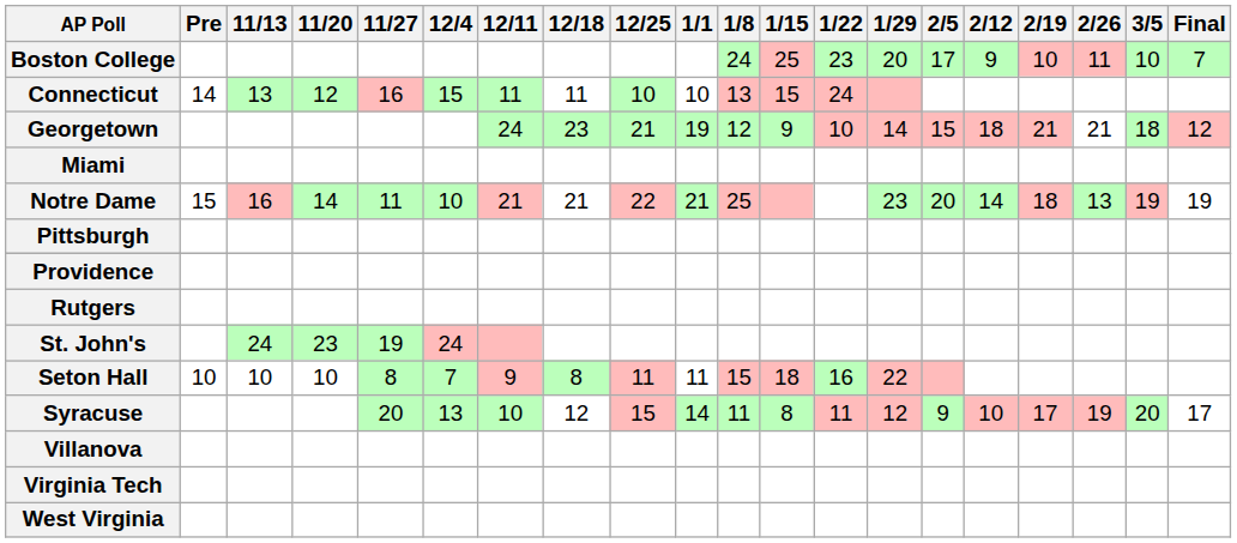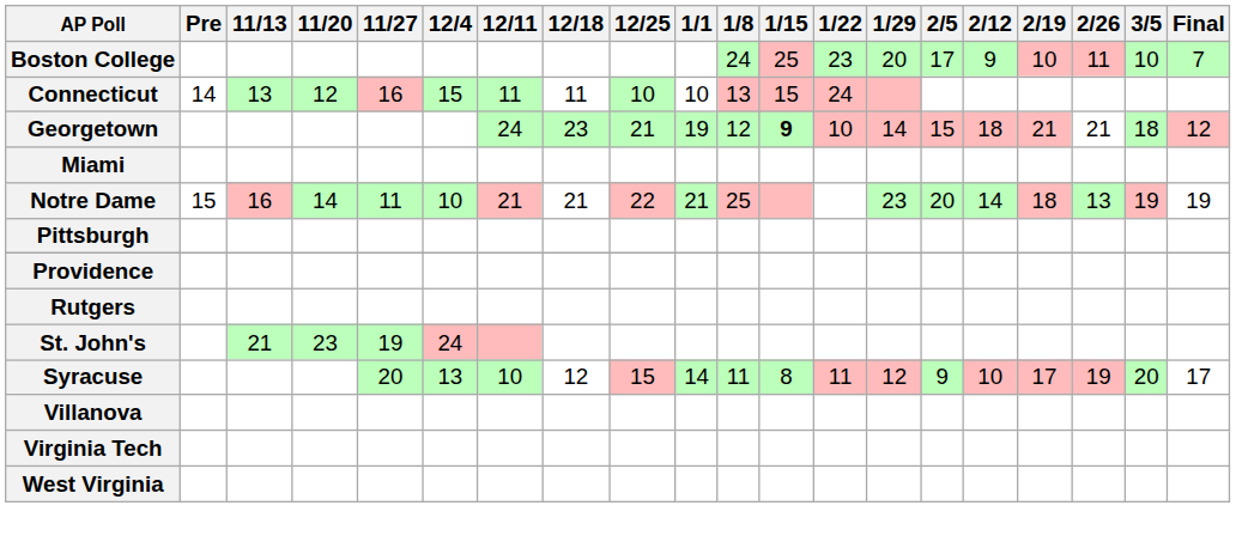 <table class="wikitable" style="white-space:nowrap;font-size:90%;">
 <tr>
 <th><small>AP Poll</small></th>
 <th>Pre</th>
 <th>11/13</th>
 <th>11/20</th>
 <th>11/27</th>
 <th>12/4</th>
 <th>12/11</th>
 <th>12/18</th>
 <th>12/25</th>
 <th>1/1</th>
 <th>1/8</th>
 <th>1/15</th>
 <th>1/22</th>
 <th>1/29</th>
 <th>2/5</th>
 <th>2/12</th>
 <th>2/19</th>
 <th>2/26</th>
 <th>3/5</th>
 <th>Final</th>
 </tr>
 <tr style="text-align:center;">
 <th style="text-align:left;">Boston College</th>
 <td style="background:#fff;"></td>
 <td style="background:#fff;"></td>
 <td style="background:#fff;"></td>
 <td style="background:#fff;"></td>
 <td style="background:#fff;"></td>
 <td style="background:#fff;"></td>
 <td style="background:#fff;"></td>
 <td style="background:#fff;"></td>
 <td style="background:#fff;"></td>
 <td style="background:#bfb;">24</td>
 <td style="background:#fbb;">25</td>
 <td style="background:#bfb;">23</td>
 <td style="background:#bfb;">20</td>
 <td style="background:#bfb;">17</td>
 <td style="background:#bfb;">9</td>
 <td style="background:#fbb;">10</td>
 <td style="background:#fbb;">11</td>
 <td style="background:#bfb;">10</td>
 <td style="background:#bfb;">7</td>
 </tr>
 <tr style="text-align:center;">
 <th>Connecticut</th>
 <td style="background:#fff;">14</td>
 <td style="background:#bfb;">13</td>
 <td style="background:#bfb;">12</td>
 <td style="background:#fbb;">16</td>
 <td style="background:#bfb;">15</td>
 <td style="background:#bfb;">11</td>
 <td style="background:#fff;">11</td>
 <td style="background:#bfb;">10</td>
 <td style="background:#fff;">10</td>
 <td style="background:#fbb;">13</td>
 <td style="background:#fbb;">15</td>
 <td style="background:#fbb;">24</td>
 <td style="background:#fbb;"></td>
 <td style="background:#fff;"></td>
 <td style="background:#fff;"></td>
 <td style="background:#fff;"></td>
 <td style="background:#fff;"></td>
 <td style="background:#fff;"></td>
 <td style="background:#fff;"></td>
 </tr>
 <tr style="text-align:center;">
 <th>Georgetown</th>
 <td style="background:#fff;"></td>
 <td style="background:#fff;"></td>
 <td style="background:#fff;"></td>
 <td style="background:#fff;"></td>
 <td style="background:#fff;"></td>
 <td style="background:#bfb;">24</td>
 <td style="background:#bfb;">23</td>
 <td style="background:#bfb;">21</td>
 <td style="background:#bfb;">19</td>
 <td style="background:#bfb;">12</td>
-<td style="background:#bfb;">9</td>
+<td style="background:#bfb;"><strong>9</strong></td>
 <td style="background:#fbb;">10</td>
 <td style="background:#fbb;">14</td>
 <td style="background:#fbb;">15</td>
 <td style="background:#fbb;">18</td>
 <td style="background:#fbb;">21</td>
 <td style="background:#fff;">21</td>
 <td style="background:#bfb;">18</td>
 <td style="background:#fbb;">12</td>
 </tr>
 <tr style="text-align:center;">
 <th>Miami</th>
 <td style="background:#fff;"></td>
 <td style="background:#fff;"></td>
 <td style="background:#fff;"></td>
 <td style="background:#fff;"></td>
 <td style="background:#fff;"></td>
 <td style="background:#fff;"></td>
 <td style="background:#fff;"></td>
 <td style="background:#fff;"></td>
 <td style="background:#fff;"></td>
 <td style="background:#fff;"></td>
 <td style="background:#fff;"></td>
 <td style="background:#fff;"></td>
 <td style="background:#fff;"></td>
 <td style="background:#fff;"></td>
 <td style="background:#fff;"></td>
 <td style="background:#fff;"></td>
 <td style="background:#fff;"></td>
 <td style="background:#fff;"></td>
 <td style="background:#fff;"></td>
 </tr>
 <tr style="text-align:center;">
 <th>Notre Dame</th>
 <td style="background:#fff;">15</td>
 <td style="background:#fbb;">16</td>
 <td style="background:#bfb;">14</td>
 <td style="background:#bfb;">11</td>
 <td style="background:#bfb;">10</td>
 <td style="background:#fbb;">21</td>
 <td style="background:#fff;">21</td>
 <td style="background:#fbb;">22</td>
 <td style="background:#bfb;">21</td>
 <td style="background:#fbb;">25</td>
 <td style="background:#fbb;"></td>
 <td style="background:#fff;"></td>
 <td style="background:#bfb;">23</td>
 <td style="background:#bfb;">20</td>
 <td style="background:#bfb;">14</td>
 <td style="background:#fbb;">18</td>
 <td style="background:#bfb;">13</td>
 <td style="background:#fbb;">19</td>
 <td style="background:#fff;">19</td>
 </tr>
 <tr style="text-align:center;">
 <th>Pittsburgh</th>
 <td style="background:#fff;"></td>
 <td style="background:#fff;"></td>
 <td style="background:#fff;"></td>
 <td style="background:#fff;"></td>
 <td style="background:#fff;"></td>
 <td style="background:#fff;"></td>
 <td style="background:#fff;"></td>
 <td style="background:#fff;"></td>
 <td style="background:#fff;"></td>
 <td style="background:#fff;"></td>
 <td style="background:#fff;"></td>
 <td style="background:#fff;"></td>
 <td style="background:#fff;"></td>
 <td style="background:#fff;"></td>
 <td style="background:#fff;"></td>
 <td style="background:#fff;"></td>
 <td style="background:#fff;"></td>
 <td style="background:#fff;"></td>
 <td style="background:#fff;"></td>
 </tr>
 <tr style="text-align:center;">
 </tr>
 <tr style="text-align:center;">
 <th>Providence</th>
 <td style="background:#fff;"></td>
 <td style="background:#fff;"></td>
 <td style="background:#fff;"></td>
 <td style="background:#fff;"></td>
 <td style="background:#fff;"></td>
 <td style="background:#fff;"></td>
 <td style="background:#fff;"></td>
 <td style="background:#fff;"></td>
 <td style="background:#fff;"></td>
 <td style="background:#fff;"></td>
 <td style="background:#fff;"></td>
 <td style="background:#fff;"></td>
 <td style="background:#fff;"></td>
 <td style="background:#fff;"></td>
 <td style="background:#fff;"></td>
 <td style="background:#fff;"></td>
 <td style="background:#fff;"></td>
 <td style="background:#fff;"></td>
 <td style="background:#fff;"></td>
 </tr>
 <tr style="text-align:center;">
 <th>Rutgers</th>
 <td style="background:#fff;"></td>
 <td style="background:#fff;"></td>
 <td style="background:#fff;"></td>
 <td style="background:#fff;"></td>
 <td style="background:#fff;"></td>
 <td style="background:#fff;"></td>
 <td style="background:#fff;"></td>
 <td style="background:#fff;"></td>
 <td style="background:#fff;"></td>
 <td style="background:#fff;"></td>
 <td style="background:#fff;"></td>
 <td style="background:#fff;"></td>
 <td style="background:#fff;"></td>
 <td style="background:#fff;"></td>
 <td style="background:#fff;"></td>
 <td style="background:#fff;"></td>
 <td style="background:#fff;"></td>
 <td style="background:#fff;"></td>
 <td style="background:#fff;"></td>
 </tr>
 <tr style="text-align:center;">
 <th>St. John's</th>
 <td style="background:#fff;"></td>
-<td style="background:#bfb;">24</td>
+<td style="background:#bfb;">21</td>
 <td style="background:#bfb;">23</td>
 <td style="background:#bfb;">19</td>
 <td style="background:#fbb;">24</td>
 <td style="background:#fbb;"></td>
 <td style="background:#fff;"></td>
 <td style="background:#fff;"></td>
 <td style="background:#fff;"></td>
 <td style="background:#fff;"></td>
 <td style="background:#fff;"></td>
 <td style="background:#fff;"></td>
 <td style="background:#fff;"></td>
 <td style="background:#fff;"></td>
-<td style="background:#fff;"></td>
-<td style="background:#fff;"></td>
-<td style="background:#fff;"></td>
-<td style="background:#fff;"></td>
-<td style="background:#fff;"></td>
-</tr>
-<tr style="text-align:center;">
-<th>Seton Hall</th>
-<td style="background:#fff;">10</td>
-<td style="background:#fff;">10</td>
-<td style="background:#fff;">10</td>
-<td style="background:#bfb;">8</td>
-<td style="background:#bfb;">7</td>
-<td style="background:#fbb;">9</td>
-<td style="background:#bfb;">8</td>
-<td style="background:#fbb;">11</td>
-<td style="background:#fff;">11</td>
-<td style="background:#fbb;">15</td>
-<td style="background:#fbb;">18</td>
-<td style="background:#bfb;">16</td>
-<td style="background:#fbb;">22</td>
-<td style="background:#fbb;"></td>
 <td style="background:#fff;"></td>
 <td style="background:#fff;"></td>
 <td style="background:#fff;"></td>
 <td style="background:#fff;"></td>
 <td style="background:#fff;"></td>
 </tr>
 <tr style="text-align:center;">
 <th>Syracuse</th>
 <td style="background:#fff;"></td>
 <td style="background:#fff;"></td>
 <td style="background:#fff;"></td>
 <td style="background:#bfb;">20</td>
 <td style="background:#bfb;">13</td>
 <td style="background:#bfb;">10</td>
 <td style="background:#fff;">12</td>
 <td style="background:#fbb;">15</td>
 <td style="background:#bfb;">14</td>
 <td style="background:#bfb;">11</td>
 <td style="background:#bfb;">8</td>
 <td style="background:#fbb;">11</td>
 <td style="background:#fbb;">12</td>
 <td style="background:#bfb;">9</td>
 <td style="background:#fbb;">10</td>
 <td style="background:#fbb;">17</td>
 <td style="background:#fbb;">19</td>
 <td style="background:#bfb;">20</td>
 <td style="background:#fff;">17</td>
 </tr>
 <tr style="text-align:center;">
 <th>Villanova</th>
 <td style="background:#fff;"></td>
 <td style="background:#fff;"></td>
 <td style="background:#fff;"></td>
 <td style="background:#fff;"></td>
 <td style="background:#fff;"></td>
 <td style="background:#fff;"></td>
 <td style="background:#fff;"></td>
 <td style="background:#fff;"></td>
 <td style="background:#fff;"></td>
 <td style="background:#fff;"></td>
 <td style="background:#fff;"></td>
 <td style="background:#fff;"></td>
 <td style="background:#fff;"></td>
 <td style="background:#fff;"></td>
 <td style="background:#fff;"></td>
 <td style="background:#fff;"></td>
 <td style="background:#fff;"></td>
 <td style="background:#fff;"></td>
 <td style="background:#fff;"></td>
 </tr>
 <tr style="text-align:center;">
 <th>Virginia Tech</th>
 <td style="background:#fff;"></td>
 <td style="background:#fff;"></td>
 <td style="background:#fff;"></td>
 <td style="background:#fff;"></td>
 <td style="background:#fff;"></td>
 <td style="background:#fff;"></td>
 <td style="background:#fff;"></td>
 <td style="background:#fff;"></td>
 <td style="background:#fff;"></td>
 <td style="background:#fff;"></td>
 <td style="background:#fff;"></td>
 <td style="background:#fff;"></td>
 <td style="background:#fff;"></td>
 <td style="background:#fff;"></td>
 <td style="background:#fff;"></td>
 <td style="background:#fff;"></td>
 <td style="background:#fff;"></td>
 <td style="background:#fff;"></td>
 <td style="background:#fff;"></td>
 </tr>
 <tr style="text-align:center;">
 <th>West Virginia</th>
 <td style="background:#fff;"></td>
 <td style="background:#fff;"></td>
 <td style="background:#fff;"></td>
 <td style="background:#fff;"></td>
 <td style="background:#fff;"></td>
 <td style="background:#fff;"></td>
 <td style="background:#fff;"></td>
 <td style="background:#fff;"></td>
 <td style="background:#fff;"></td>
 <td style="background:#fff;"></td>
 <td style="background:#fff;"></td>
 <td style="background:#fff;"></td>
 <td style="background:#fff;"></td>
 <td style="background:#fff;"></td>
 <td style="background:#fff;"></td>
 <td style="background:#fff;"></td>
 <td style="background:#fff;"></td>
 <td style="background:#fff;"></td>
 <td style="background:#fff;"></td>
 </tr>
 </table>
